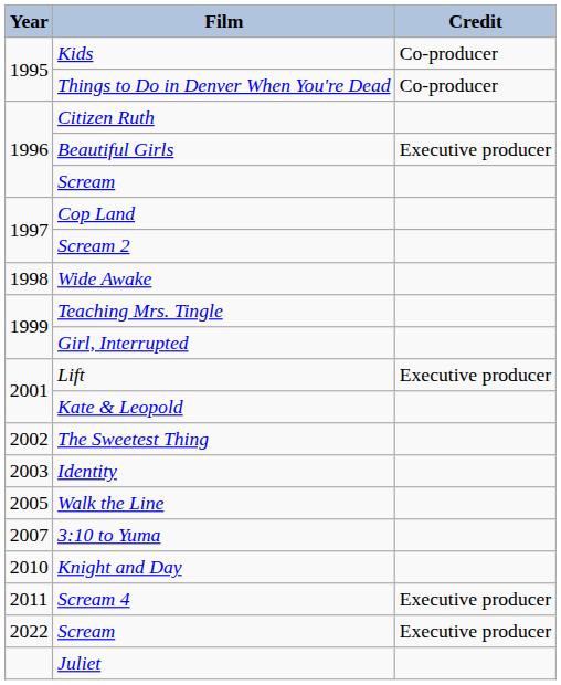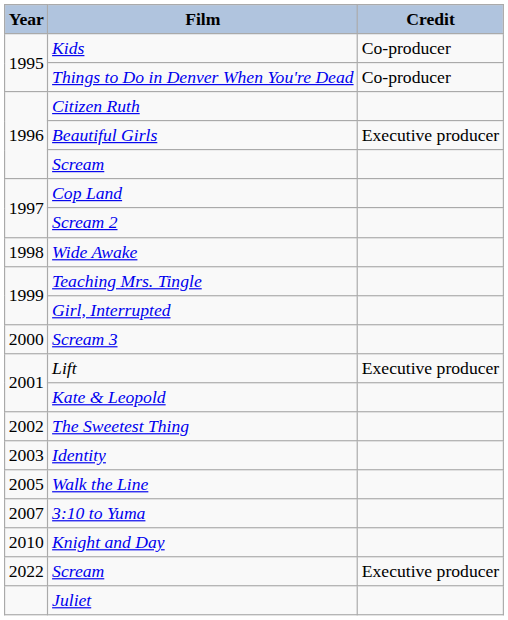 <table class="wikitable" style="font-size:95%;">
 <tr>
 <th style="background:#B0C4DE;">Year</th>
 <th style="background:#B0C4DE;">Film</th>
 <th style="background:#B0C4DE;">Credit</th>
 </tr>
 <tr>
 <td rowspan=2>1995</td>
 <td><em><a href='#'>Kids</a></em></td>
 <td>Co-producer</td>
 </tr>
 <tr>
 <td><em><a href='#'>Things to Do in Denver When You're Dead</a></em></td>
 <td>Co-producer</td>
 </tr>
 <tr>
 <td rowspan=3>1996</td>
 <td><em><a href='#'>Citizen Ruth</a></em></td>
 <td></td>
 </tr>
 <tr>
 <td><em><a href='#'>Beautiful Girls</a></em></td>
 <td>Executive producer</td>
 </tr>
 <tr>
 <td><em><a href='#'>Scream</a></em></td>
 <td></td>
 </tr>
 <tr>
 <td rowspan=2>1997</td>
 <td><em><a href='#'>Cop Land</a></em></td>
 <td></td>
 </tr>
 <tr>
 <td><em><a href='#'>Scream 2</a></em></td>
 <td></td>
 </tr>
 <tr>
 <td>1998</td>
 <td><em><a href='#'>Wide Awake</a></em></td>
 <td></td>
 </tr>
 <tr>
 <td rowspan=2>1999</td>
 <td><em><a href='#'>Teaching Mrs. Tingle</a></em></td>
 <td></td>
 </tr>
 <tr>
 <td><em><a href='#'>Girl, Interrupted</a></em></td>
 <td></td>
 </tr>
 <tr>
+<td>2000</td>
+<td><em><a href='#'>Scream 3</a></em></td>
+<td></td>
+</tr>
+<tr>
 <td rowspan=2>2001</td>
 <td><em>Lift</em></td>
 <td>Executive producer</td>
 </tr>
 <tr>
 <td><em><a href='#'>Kate & Leopold</a></em></td>
 <td></td>
 </tr>
 <tr>
 <td>2002</td>
 <td><em><a href='#'>The Sweetest Thing</a></em></td>
 <td></td>
 </tr>
 <tr>
 <td>2003</td>
 <td><em><a href='#'>Identity</a></em></td>
 <td></td>
 </tr>
 <tr>
 <td>2005</td>
 <td><em><a href='#'>Walk the Line</a></em></td>
 <td></td>
 </tr>
 <tr>
 <td>2007</td>
 <td><em><a href='#'>3:10 to Yuma</a></em></td>
 <td></td>
 </tr>
 <tr>
 <td>2010</td>
 <td><em><a href='#'>Knight and Day</a></em></td>
 <td></td>
 </tr>
 <tr>
-<td>2011</td>
-<td><em><a href='#'>Scream 4</a></em></td>
-<td>Executive producer</td>
-</tr>
-<tr>
 <td>2022</td>
 <td><em><a href='#'>Scream</a></em></td>
 <td>Executive producer</td>
 </tr>
 <tr>
 <td></td>
 <td><em><a href='#'>Juliet</a></em></td>
 <td></td>
 </tr>
 </table>
